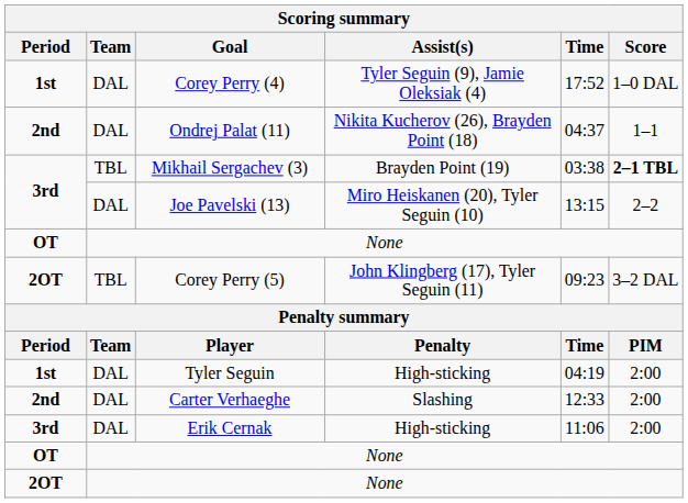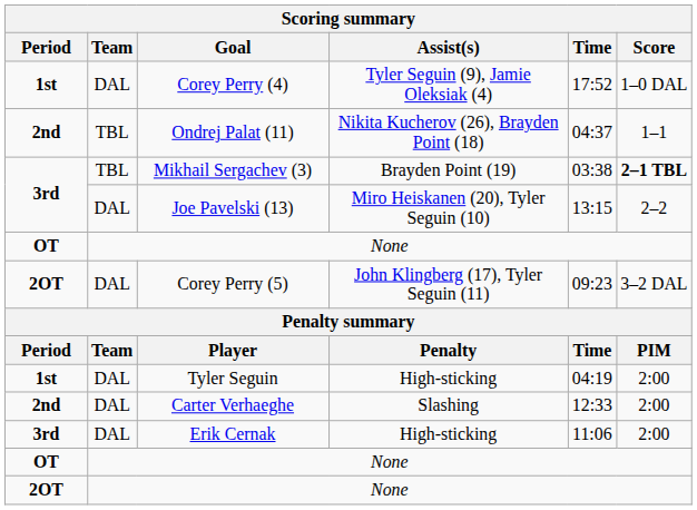 <table style="width:100%;" class="wikitable">
 <tr>
 <th colspan="6">Scoring summary</th>
 </tr>
 <tr>
 <th style="width:12%;">Period</th>
 <th style="width:7%;">Team</th>
 <th style="width:28%;">Goal</th>
 <th style="width:35%;">Assist(s)</th>
 <th style="width:7%;">Time</th>
 <th style="width:11%;">Score</th>
 </tr>
 <tr>
 <td style="text-align:center;" rowspan="1"><strong>1st</strong></td>
 <td style="text-align:center;">DAL</td>
 <td style="text-align:center;"><a href='#'>Corey Perry</a> (4)</td>
 <td style="text-align:center;"><a href='#'>Tyler Seguin</a> (9), <a href='#'>Jamie Oleksiak</a> (4)</td>
 <td style="text-align:center;">17:52</td>
 <td style="text-align:center;">1–0 DAL</td>
 </tr>
 <tr>
 <td style="text-align:center;" rowspan="1"><strong>2nd</strong></td>
-<td style="text-align:center;">DAL</td>
+<td style="text-align:center;">TBL</td>
 <td style="text-align:center;"><a href='#'>Ondrej Palat</a> (11)</td>
 <td style="text-align:center;"><a href='#'>Nikita Kucherov</a> (26), <a href='#'>Brayden Point</a> (18)</td>
 <td style="text-align:center;">04:37</td>
 <td style="text-align:center;">1–1</td>
 </tr>
 <tr>
 <td style="text-align:center;" rowspan="2"><strong>3rd</strong></td>
 <td style="text-align:center;">TBL</td>
 <td style="text-align:center;"><a href='#'>Mikhail Sergachev</a> (3)</td>
 <td style="text-align:center;">Brayden Point (19)</td>
 <td style="text-align:center;">03:38</td>
 <td style="text-align:center;"><strong>2–1 TBL</strong></td>
 </tr>
 <tr>
 <td style="text-align:center;">DAL</td>
 <td style="text-align:center;"><a href='#'>Joe Pavelski</a> (13)</td>
 <td style="text-align:center;"><a href='#'>Miro Heiskanen</a> (20), Tyler Seguin (10)</td>
 <td style="text-align:center;">13:15</td>
 <td style="text-align:center;">2–2</td>
 </tr>
 <tr style="text-align:center;">
 <td rowspan="1"><strong>OT</strong></td>
 <td colspan="5"><em>None</em></td>
 </tr>
 <tr>
 <td style="text-align:center;" rowspan="1"><strong>2OT</strong></td>
-<td style="text-align:center;">TBL</td>
+<td style="text-align:center;">DAL</td>
 <td style="text-align:center;">Corey Perry (5)</td>
 <td style="text-align:center;"><a href='#'>John Klingberg</a> (17), Tyler Seguin (11)</td>
 <td style="text-align:center;">09:23</td>
 <td style="text-align:center;">3–2 DAL</td>
 </tr>
 <tr>
 <th colspan="6">Penalty summary</th>
 </tr>
 <tr>
 <th style="width:12%;">Period</th>
 <th style="width:7%;">Team</th>
 <th style="width:28%;">Player</th>
 <th style="width:35%;">Penalty</th>
 <th style="width:7%;">Time</th>
 <th style="width:11%;">PIM</th>
 </tr>
 <tr style="text-align:center;">
 <td rowspan="1"><strong>1st</strong></td>
 <td>DAL</td>
 <td>Tyler Seguin</td>
 <td>High-sticking</td>
 <td>04:19</td>
 <td>2:00</td>
 </tr>
 <tr style="text-align:center;">
 <td rowspan="1"><strong>2nd</strong></td>
 <td style="text-align:center;">DAL</td>
 <td><a href='#'>Carter Verhaeghe</a></td>
 <td>Slashing</td>
 <td>12:33</td>
 <td>2:00</td>
 </tr>
 <tr style="text-align:center;">
 <td rowspan="1"><strong>3rd</strong></td>
 <td style="text-align:center;">DAL</td>
 <td><a href='#'>Erik Cernak</a></td>
 <td>High-sticking</td>
 <td>11:06</td>
 <td>2:00</td>
 </tr>
 <tr style="text-align:center;">
 <td rowspan="1"><strong>OT</strong></td>
 <td colspan="5"><em>None</em></td>
 </tr>
 <tr style="text-align:center;">
 <td rowspan="1"><strong>2OT</strong></td>
 <td colspan="5"><em>None</em></td>
 </tr>
 </table>
